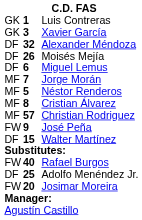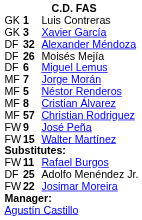 <table style="font-size: 90%" cellspacing="0" cellpadding="0" align=center>
 <tr>
 <td colspan="5" style="padding-top: 0.6em; text-align:center"><strong>C.D. FAS</strong></td>
 </tr>
 <tr>
 <th width="25"></th>
 <th width="25"></th>
 </tr>
 <tr>
 <td>GK</td>
 <td><strong>1</strong></td>
 <td> Luis Contreras</td>
 <td></td>
 <td></td>
 </tr>
 <tr>
 <td>GK</td>
 <td><strong>3</strong></td>
 <td> <a href='#'>Xavier García</a></td>
 </tr>
 <tr>
 <td>DF</td>
 <td><strong>32</strong></td>
 <td> <a href='#'>Alexander Méndoza</a></td>
 </tr>
 <tr>
 <td>DF</td>
 <td><strong>26</strong></td>
 <td> Moisés Mejía</td>
 <td></td>
 </tr>
 <tr>
 <td>DF</td>
 <td><strong>6</strong></td>
 <td> <a href='#'>Miguel Lemus</a></td>
 </tr>
 <tr>
 <td>MF</td>
 <td><strong>7</strong></td>
 <td> <a href='#'>Jorge Morán</a></td>
 </tr>
 <tr>
 <td>MF</td>
 <td><strong>5</strong></td>
 <td> <a href='#'>Néstor Renderos</a></td>
 </tr>
 <tr>
 <td>MF</td>
 <td><strong>8</strong></td>
 <td> <a href='#'>Cristian Álvarez</a></td>
 <td></td>
 </tr>
 <tr>
 <td>MF</td>
 <td><strong>57</strong></td>
 <td> <a href='#'>Christian Rodriguez</a>  </td>
 <td>  </td>
 <td></td>
 </tr>
 <tr>
 <td>FW</td>
 <td><strong>9</strong></td>
 <td>  <a href='#'>José Peña</a></td>
 <td></td>
 <td></td>
 </tr>
 <tr>
-<td>DF</td>
+<td>FW</td>
 <td><strong>15</strong></td>
 <td> <a href='#'>Walter Martínez</a></td>
 </tr>
 <tr>
 <td colspan=5><strong>Substitutes:</strong></td>
 </tr>
 <tr>
 <td>FW</td>
-<td><strong>40</strong></td>
+<td><strong>11</strong></td>
 <td> <a href='#'>Rafael Burgos</a></td>
 <td></td>
 <td></td>
 </tr>
 <tr>
 <td>DF</td>
 <td><strong>25</strong></td>
 <td> Adolfo Menéndez Jr.</td>
 <td></td>
 <td></td>
 </tr>
 <tr>
 <td>FW</td>
-<td><strong>20</strong></td>
+<td><strong>22</strong></td>
 <td> <a href='#'>Josimar Moreira</a></td>
 <td></td>
 <td></td>
 </tr>
 <tr>
 <td colspan=5><strong>Manager:</strong></td>
 </tr>
 <tr>
 <td colspan=5> <a href='#'>Agustín Castillo</a></td>
 </tr>
 </table>
